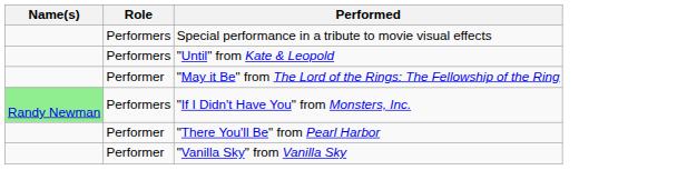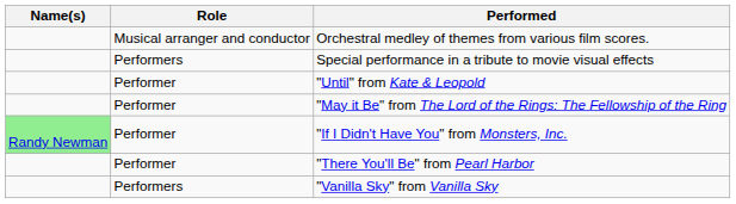 <table class="wikitable sortable">
 <tr>
 <th>Name(s)</th>
 <th>Role</th>
 <th>Performed</th>
 </tr>
 <tr>
 <td></td>
+<td>Musical arranger and conductor</td>
+<td>Orchestral medley of themes from various film scores.</td>
+</tr>
+<tr>
+<td></td>
 <td>Performers</td>
 <td>Special performance in a tribute to movie visual effects</td>
 </tr>
 <tr>
 <td></td>
-<td>Performers</td>
+<td>Performer</td>
 <td>"<a href='#'>Until</a>" from <em><a href='#'>Kate & Leopold</a></em></td>
 </tr>
 <tr>
 <td></td>
 <td>Performer</td>
 <td>"<a href='#'>May it Be</a>" from <em><a href='#'>The Lord of the Rings: The Fellowship of the Ring</a></em></td>
 </tr>
 <tr>
 <td style="background: lightgreen;"><br><a href='#'>Randy Newman</a></td>
-<td>Performers</td>
+<td>Performer</td>
 <td>"<a href='#'>If I Didn't Have You</a>" from <em><a href='#'>Monsters, Inc.</a></em></td>
 </tr>
 <tr>
 <td></td>
 <td>Performer</td>
 <td>"<a href='#'>There You'll Be</a>" from <em><a href='#'>Pearl Harbor</a></em></td>
 </tr>
 <tr>
 <td></td>
-<td>Performer</td>
+<td>Performers</td>
 <td>"<a href='#'>Vanilla Sky</a>" from <em><a href='#'>Vanilla Sky</a></em></td>
 </tr>
 </table>
